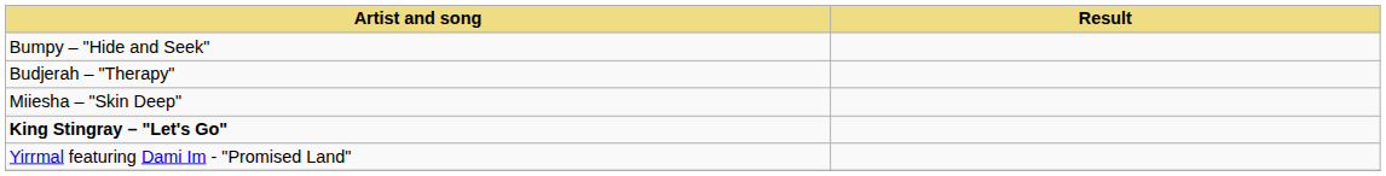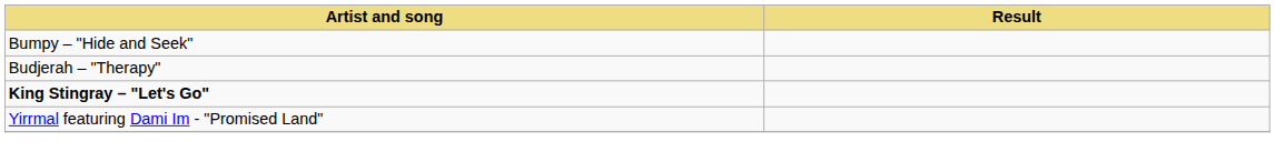 <table class="wikitable" width=100%>
 <tr>
 <th style="width:15%;background:#EEDD82;">Artist and song</th>
 <th style="width:10%;background:#EEDD82;">Result</th>
 </tr>
 <tr>
 <td>Bumpy – "Hide and Seek"</td>
 <td></td>
 </tr>
 <tr>
 <td>Budjerah – "Therapy"</td>
 <td></td>
 </tr>
 <tr>
-<td>Miiesha – "Skin Deep"</td>
-<td></td>
-</tr>
-<tr>
 <td><strong>King Stingray – "Let's Go"</strong></td>
 <td></td>
 </tr>
 <tr>
 <td><a href='#'>Yirrmal</a> featuring <a href='#'>Dami Im</a> - "Promised Land"</td>
 <td></td>
 </tr>
 <tr>
 </tr>
 </table>
